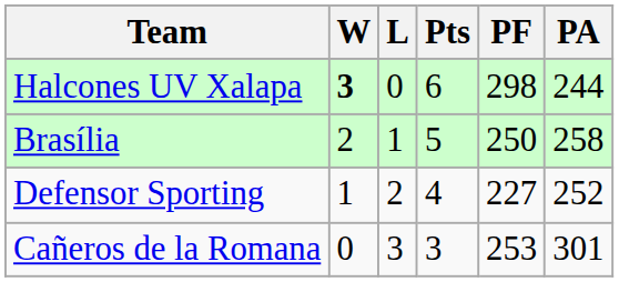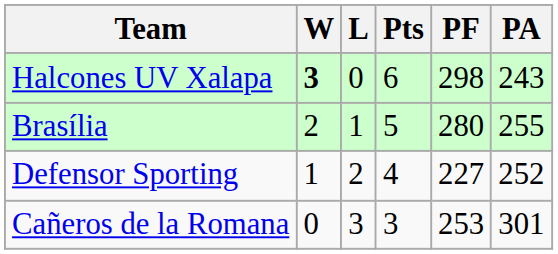 <table class="wikitable">
 <tr>
 <th>Team</th>
 <th>W</th>
 <th>L</th>
 <th>Pts</th>
 <th>PF</th>
 <th>PA</th>
 </tr>
 <tr bgcolor="ccffcc">
 <td> <a href='#'>Halcones UV Xalapa</a></td>
 <td><strong>3</strong></td>
 <td>0</td>
 <td>6</td>
 <td>298</td>
-<td>244</td>
+<td>243</td>
 </tr>
 <tr bgcolor="ccffcc">
 <td> <a href='#'>Brasília</a></td>
 <td>2</td>
 <td>1</td>
 <td>5</td>
-<td>250</td>
-<td>258</td>
+<td>280</td>
+<td>255</td>
 </tr>
 <tr>
 <td> <a href='#'>Defensor Sporting</a></td>
 <td>1</td>
 <td>2</td>
 <td>4</td>
 <td>227</td>
 <td>252</td>
 </tr>
 <tr>
 <td> <a href='#'>Cañeros de la Romana</a></td>
 <td>0</td>
 <td>3</td>
 <td>3</td>
 <td>253</td>
 <td>301</td>
 </tr>
 </table>
